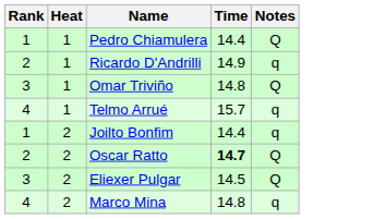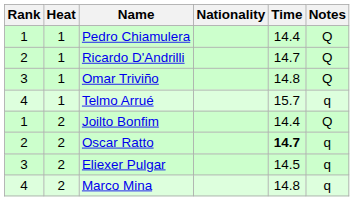 <table class="wikitable sortable" style="text-align:center">
 <tr>
 <th>Rank</th>
 <th>Heat</th>
 <th>Name</th>
+<th>Nationality</th>
 <th>Time</th>
 <th>Notes</th>
 </tr>
 <tr bgcolor=ccffcc>
 <td>1</td>
 <td>1</td>
 <td align=left><a href='#'>Pedro Chiamulera</a></td>
+<td align=left></td>
 <td>14.4</td>
 <td>Q</td>
 </tr>
 <tr bgcolor=ccffcc>
 <td>2</td>
 <td>1</td>
 <td align=left><a href='#'>Ricardo D'Andrilli</a></td>
-<td>14.9</td>
-<td>q</td>
+<td align=left></td>
+<td>14.7</td>
+<td>Q</td>
 </tr>
 <tr bgcolor=ccffcc>
 <td>3</td>
 <td>1</td>
 <td align=left><a href='#'>Omar Triviño</a></td>
+<td align=left></td>
 <td>14.8</td>
 <td>Q</td>
 </tr>
 <tr bgcolor=ddffdd>
 <td>4</td>
 <td>1</td>
 <td align=left><a href='#'>Telmo Arrué</a></td>
+<td align=left></td>
 <td>15.7</td>
 <td>q</td>
 </tr>
 <tr bgcolor=ccffcc>
 <td>1</td>
 <td>2</td>
 <td align=left><a href='#'>Joilto Bonfim</a></td>
+<td align=left></td>
 <td>14.4</td>
-<td>q</td>
+<td>Q</td>
 </tr>
 <tr bgcolor=ccffcc>
 <td>2</td>
 <td>2</td>
 <td align=left><a href='#'>Oscar Ratto</a></td>
+<td align=left></td>
 <td><strong>14.7</strong></td>
-<td>Q</td>
+<td>q</td>
 </tr>
 <tr bgcolor=ccffcc>
 <td>3</td>
 <td>2</td>
 <td align=left><a href='#'>Eliexer Pulgar</a></td>
+<td align=left></td>
 <td>14.5</td>
-<td>Q</td>
+<td>q</td>
 </tr>
 <tr bgcolor=ddffdd>
 <td>4</td>
 <td>2</td>
 <td align=left><a href='#'>Marco Mina</a></td>
+<td align=left></td>
 <td>14.8</td>
 <td>q</td>
 </tr>
 </table>
